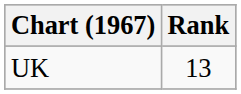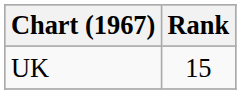 <table class="wikitable">
 <tr>
 <th align="left">Chart (1967)</th>
 <th style="text-align:center;">Rank</th>
 </tr>
 <tr>
 <td>UK</td>
-<td style="text-align:center;">13</td>
+<td style="text-align:center;">15</td>
 </tr>
 </table>
